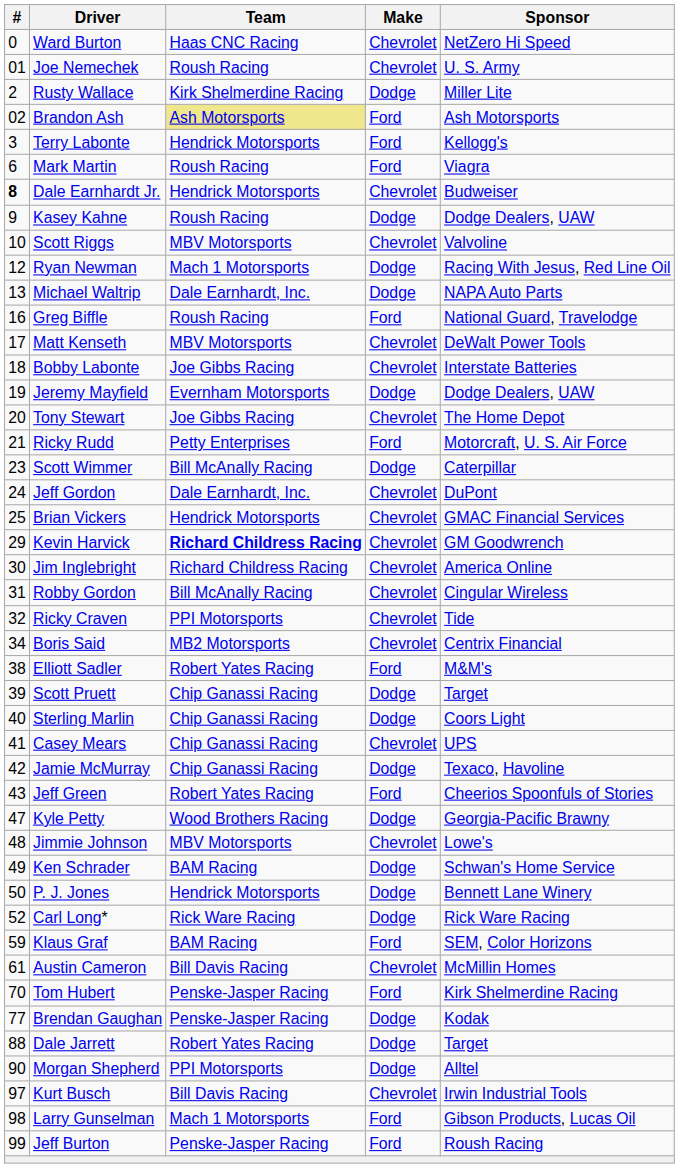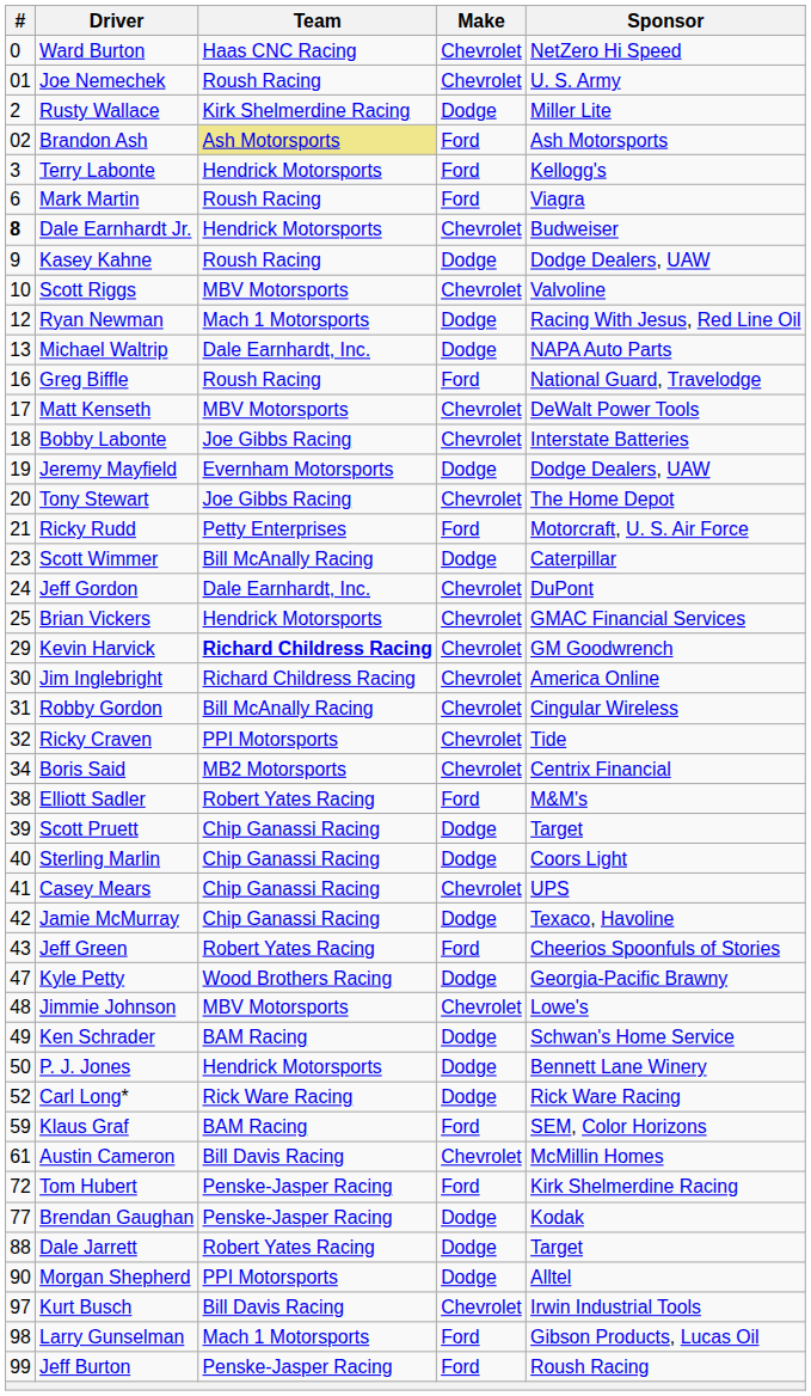 <table class="wikitable" style="font-size:95%">
 <tr>
 <th>#</th>
 <th>Driver</th>
 <th>Team</th>
 <th>Make</th>
 <th>Sponsor</th>
 </tr>
 <tr>
 <td>0</td>
 <td><a href='#'>Ward Burton</a></td>
 <td><a href='#'>Haas CNC Racing</a></td>
 <td><a href='#'>Chevrolet</a></td>
 <td><a href='#'>NetZero Hi Speed</a></td>
 </tr>
 <tr>
 <td>01</td>
 <td><a href='#'>Joe Nemechek</a></td>
 <td><a href='#'>Roush Racing</a></td>
 <td><a href='#'>Chevrolet</a></td>
 <td><a href='#'>U. S. Army</a></td>
 </tr>
 <tr>
 <td>2</td>
 <td><a href='#'>Rusty Wallace</a></td>
 <td><a href='#'>Kirk Shelmerdine Racing</a></td>
 <td><a href='#'>Dodge</a></td>
 <td><a href='#'>Miller Lite</a></td>
 </tr>
 <tr>
 <td>02</td>
 <td><a href='#'>Brandon Ash</a></td>
 <td style="background: khaki;"><a href='#'>Ash Motorsports</a></td>
 <td><a href='#'>Ford</a></td>
 <td><a href='#'>Ash Motorsports</a></td>
 </tr>
 <tr>
 <td>3</td>
 <td><a href='#'>Terry Labonte</a></td>
 <td><a href='#'>Hendrick Motorsports</a></td>
 <td><a href='#'>Ford</a></td>
 <td><a href='#'>Kellogg's</a></td>
 </tr>
 <tr>
 <td>6</td>
 <td><a href='#'>Mark Martin</a></td>
 <td><a href='#'>Roush Racing</a></td>
 <td><a href='#'>Ford</a></td>
 <td><a href='#'>Viagra</a></td>
 </tr>
 <tr>
 <td><strong>8</strong></td>
 <td><a href='#'>Dale Earnhardt Jr.</a></td>
 <td><a href='#'>Hendrick Motorsports</a></td>
 <td><a href='#'>Chevrolet</a></td>
 <td><a href='#'>Budweiser</a></td>
 </tr>
 <tr>
 <td>9</td>
 <td><a href='#'>Kasey Kahne</a></td>
 <td><a href='#'>Roush Racing</a></td>
 <td><a href='#'>Dodge</a></td>
 <td><a href='#'>Dodge Dealers</a>, <a href='#'>UAW</a></td>
 </tr>
 <tr>
 <td>10</td>
 <td><a href='#'>Scott Riggs</a></td>
 <td><a href='#'>MBV Motorsports</a></td>
 <td><a href='#'>Chevrolet</a></td>
 <td><a href='#'>Valvoline</a></td>
 </tr>
 <tr>
 <td>12</td>
 <td><a href='#'>Ryan Newman</a></td>
 <td><a href='#'>Mach 1 Motorsports</a></td>
 <td><a href='#'>Dodge</a></td>
 <td><a href='#'>Racing With Jesus</a>, <a href='#'>Red Line Oil</a></td>
 </tr>
 <tr>
 <td>13</td>
 <td><a href='#'>Michael Waltrip</a></td>
 <td><a href='#'>Dale Earnhardt, Inc.</a></td>
 <td><a href='#'>Dodge</a></td>
 <td><a href='#'>NAPA Auto Parts</a></td>
 </tr>
 <tr>
 <td>16</td>
 <td><a href='#'>Greg Biffle</a></td>
 <td><a href='#'>Roush Racing</a></td>
 <td><a href='#'>Ford</a></td>
 <td><a href='#'>National Guard</a>, <a href='#'>Travelodge</a></td>
 </tr>
 <tr>
 <td>17</td>
 <td><a href='#'>Matt Kenseth</a></td>
 <td><a href='#'>MBV Motorsports</a></td>
 <td><a href='#'>Chevrolet</a></td>
 <td><a href='#'>DeWalt Power Tools</a></td>
 </tr>
 <tr>
 <td>18</td>
 <td><a href='#'>Bobby Labonte</a></td>
 <td><a href='#'>Joe Gibbs Racing</a></td>
 <td><a href='#'>Chevrolet</a></td>
 <td><a href='#'>Interstate Batteries</a></td>
 </tr>
 <tr>
 <td>19</td>
 <td><a href='#'>Jeremy Mayfield</a></td>
 <td><a href='#'>Evernham Motorsports</a></td>
 <td><a href='#'>Dodge</a></td>
 <td><a href='#'>Dodge Dealers</a>, <a href='#'>UAW</a></td>
 </tr>
 <tr>
 <td>20</td>
 <td><a href='#'>Tony Stewart</a></td>
 <td><a href='#'>Joe Gibbs Racing</a></td>
 <td><a href='#'>Chevrolet</a></td>
 <td><a href='#'>The Home Depot</a></td>
 </tr>
 <tr>
 <td>21</td>
 <td><a href='#'>Ricky Rudd</a></td>
 <td><a href='#'>Petty Enterprises</a></td>
 <td><a href='#'>Ford</a></td>
 <td><a href='#'>Motorcraft</a>, <a href='#'>U. S. Air Force</a></td>
 </tr>
 <tr>
 <td>23</td>
 <td><a href='#'>Scott Wimmer</a></td>
 <td><a href='#'>Bill McAnally Racing</a></td>
 <td><a href='#'>Dodge</a></td>
 <td><a href='#'>Caterpillar</a></td>
 </tr>
 <tr>
 <td>24</td>
 <td><a href='#'>Jeff Gordon</a></td>
 <td><a href='#'>Dale Earnhardt, Inc.</a></td>
 <td><a href='#'>Chevrolet</a></td>
 <td><a href='#'>DuPont</a></td>
 </tr>
 <tr>
 <td>25</td>
 <td><a href='#'>Brian Vickers</a></td>
 <td><a href='#'>Hendrick Motorsports</a></td>
 <td><a href='#'>Chevrolet</a></td>
 <td><a href='#'>GMAC Financial Services</a></td>
 </tr>
 <tr>
 <td>29</td>
 <td><a href='#'>Kevin Harvick</a></td>
 <td><strong><a href='#'>Richard Childress Racing</a></strong></td>
 <td><a href='#'>Chevrolet</a></td>
 <td><a href='#'>GM Goodwrench</a></td>
 </tr>
 <tr>
 <td>30</td>
 <td><a href='#'>Jim Inglebright</a></td>
 <td><a href='#'>Richard Childress Racing</a></td>
 <td><a href='#'>Chevrolet</a></td>
 <td><a href='#'>America Online</a></td>
 </tr>
 <tr>
 <td>31</td>
 <td><a href='#'>Robby Gordon</a></td>
 <td><a href='#'>Bill McAnally Racing</a></td>
 <td><a href='#'>Chevrolet</a></td>
 <td><a href='#'>Cingular Wireless</a></td>
 </tr>
 <tr>
 <td>32</td>
 <td><a href='#'>Ricky Craven</a></td>
 <td><a href='#'>PPI Motorsports</a></td>
 <td><a href='#'>Chevrolet</a></td>
 <td><a href='#'>Tide</a></td>
 </tr>
 <tr>
 <td>34</td>
 <td><a href='#'>Boris Said</a></td>
 <td><a href='#'>MB2 Motorsports</a></td>
 <td><a href='#'>Chevrolet</a></td>
 <td><a href='#'>Centrix Financial</a></td>
 </tr>
 <tr>
 <td>38</td>
 <td><a href='#'>Elliott Sadler</a></td>
 <td><a href='#'>Robert Yates Racing</a></td>
 <td><a href='#'>Ford</a></td>
 <td><a href='#'>M&M's</a></td>
 </tr>
 <tr>
 <td>39</td>
 <td><a href='#'>Scott Pruett</a></td>
 <td><a href='#'>Chip Ganassi Racing</a></td>
 <td><a href='#'>Dodge</a></td>
 <td><a href='#'>Target</a></td>
 </tr>
 <tr>
 <td>40</td>
 <td><a href='#'>Sterling Marlin</a></td>
 <td><a href='#'>Chip Ganassi Racing</a></td>
 <td><a href='#'>Dodge</a></td>
 <td><a href='#'>Coors Light</a></td>
 </tr>
 <tr>
 <td>41</td>
 <td><a href='#'>Casey Mears</a></td>
 <td><a href='#'>Chip Ganassi Racing</a></td>
 <td><a href='#'>Chevrolet</a></td>
 <td><a href='#'>UPS</a></td>
 </tr>
 <tr>
 <td>42</td>
 <td><a href='#'>Jamie McMurray</a></td>
 <td><a href='#'>Chip Ganassi Racing</a></td>
 <td><a href='#'>Dodge</a></td>
 <td><a href='#'>Texaco</a>, <a href='#'>Havoline</a></td>
 </tr>
 <tr>
 <td>43</td>
 <td><a href='#'>Jeff Green</a></td>
 <td><a href='#'>Robert Yates Racing</a></td>
 <td><a href='#'>Ford</a></td>
 <td><a href='#'>Cheerios Spoonfuls of Stories</a></td>
 </tr>
 <tr>
 <td>47</td>
 <td><a href='#'>Kyle Petty</a></td>
 <td><a href='#'>Wood Brothers Racing</a></td>
 <td><a href='#'>Dodge</a></td>
 <td><a href='#'>Georgia-Pacific Brawny</a></td>
 </tr>
 <tr>
 <td>48</td>
 <td><a href='#'>Jimmie Johnson</a></td>
 <td><a href='#'>MBV Motorsports</a></td>
 <td><a href='#'>Chevrolet</a></td>
 <td><a href='#'>Lowe's</a></td>
 </tr>
 <tr>
 <td>49</td>
 <td><a href='#'>Ken Schrader</a></td>
 <td><a href='#'>BAM Racing</a></td>
 <td><a href='#'>Dodge</a></td>
 <td><a href='#'>Schwan's Home Service</a></td>
 </tr>
 <tr>
 <td>50</td>
 <td><a href='#'>P. J. Jones</a></td>
 <td><a href='#'>Hendrick Motorsports</a></td>
 <td><a href='#'>Dodge</a></td>
 <td><a href='#'>Bennett Lane Winery</a></td>
 </tr>
 <tr>
 <td>52</td>
 <td><a href='#'>Carl Long</a>*</td>
 <td><a href='#'>Rick Ware Racing</a></td>
 <td><a href='#'>Dodge</a></td>
 <td><a href='#'>Rick Ware Racing</a></td>
 </tr>
 <tr>
 <td>59</td>
 <td><a href='#'>Klaus Graf</a></td>
 <td><a href='#'>BAM Racing</a></td>
 <td><a href='#'>Ford</a></td>
 <td><a href='#'>SEM</a>, <a href='#'>Color Horizons</a></td>
 </tr>
 <tr>
 <td>61</td>
 <td><a href='#'>Austin Cameron</a></td>
 <td><a href='#'>Bill Davis Racing</a></td>
 <td><a href='#'>Chevrolet</a></td>
 <td><a href='#'>McMillin Homes</a></td>
 </tr>
 <tr>
-<td>70</td>
+<td>72</td>
 <td><a href='#'>Tom Hubert</a></td>
 <td><a href='#'>Penske-Jasper Racing</a></td>
 <td><a href='#'>Ford</a></td>
 <td><a href='#'>Kirk Shelmerdine Racing</a></td>
 </tr>
 <tr>
 <td>77</td>
 <td><a href='#'>Brendan Gaughan</a></td>
 <td><a href='#'>Penske-Jasper Racing</a></td>
 <td><a href='#'>Dodge</a></td>
 <td><a href='#'>Kodak</a></td>
 </tr>
 <tr>
 <td>88</td>
 <td><a href='#'>Dale Jarrett</a></td>
 <td><a href='#'>Robert Yates Racing</a></td>
 <td><a href='#'>Dodge</a></td>
 <td><a href='#'>Target</a></td>
 </tr>
 <tr>
 <td>90</td>
 <td><a href='#'>Morgan Shepherd</a></td>
 <td><a href='#'>PPI Motorsports</a></td>
 <td><a href='#'>Dodge</a></td>
 <td><a href='#'>Alltel</a></td>
 </tr>
 <tr>
 <td>97</td>
 <td><a href='#'>Kurt Busch</a></td>
 <td><a href='#'>Bill Davis Racing</a></td>
 <td><a href='#'>Chevrolet</a></td>
 <td><a href='#'>Irwin Industrial Tools</a></td>
 </tr>
 <tr>
 <td>98</td>
 <td><a href='#'>Larry Gunselman</a></td>
 <td><a href='#'>Mach 1 Motorsports</a></td>
 <td><a href='#'>Ford</a></td>
 <td><a href='#'>Gibson Products</a>, <a href='#'>Lucas Oil</a></td>
 </tr>
 <tr>
 <td>99</td>
 <td><a href='#'>Jeff Burton</a></td>
 <td><a href='#'>Penske-Jasper Racing</a></td>
 <td><a href='#'>Ford</a></td>
 <td><a href='#'>Roush Racing</a></td>
 </tr>
 <tr>
 <th colspan="5"></th>
 </tr>
 </table>
